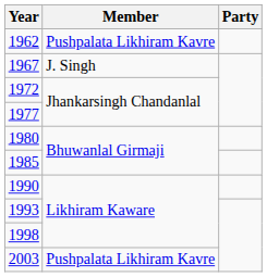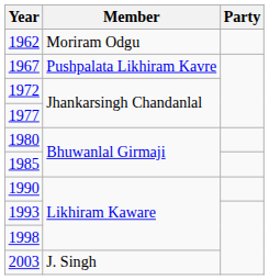 <table class="wikitable sortable">
 <tr>
 <th>Year</th>
 <th>Member</th>
 <th colspan=2>Party</th>
 </tr>
 <tr>
 <td><a href='#'>1962</a></td>
-<td><a href='#'>Pushpalata Likhiram Kavre</a></td>
+<td>Moriram Odgu</td>
 <td></td>
 </tr>
 <tr>
 <td><a href='#'>1967</a></td>
-<td>J. Singh</td>
+<td><a href='#'>Pushpalata Likhiram Kavre</a></td>
 </tr>
 <tr>
 <td><a href='#'>1972</a></td>
 <td rowspan=2>Jhankarsingh Chandanlal</td>
 </tr>
 <tr>
 <td><a href='#'>1977</a></td>
 </tr>
 <tr>
 <td><a href='#'>1980</a></td>
 <td rowspan=2><a href='#'>Bhuwanlal Girmaji</a></td>
 <td></td>
 </tr>
 <tr>
 <td><a href='#'>1985</a></td>
 </tr>
 <tr>
 <td><a href='#'>1990</a></td>
 <td rowspan=3><a href='#'>Likhiram Kaware</a></td>
 <td></td>
 </tr>
 <tr>
 <td><a href='#'>1993</a></td>
 </tr>
 <tr>
 <td><a href='#'>1998</a></td>
 </tr>
 <tr>
 <td><a href='#'>2003</a></td>
-<td><a href='#'>Pushpalata Likhiram Kavre</a></td>
+<td>J. Singh</td>
 </tr>
 </table>
